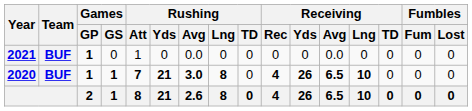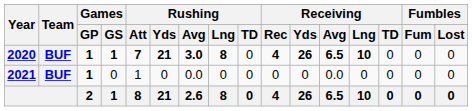 <table class=wikitable style="text-align:center;">
 <tr>
 <th rowspan="2">Year</th>
 <th rowspan="2">Team</th>
 <th colspan="2">Games</th>
 <th colspan="5">Rushing</th>
 <th colspan="5">Receiving</th>
 <th colspan="2">Fumbles</th>
 </tr>
 <tr>
 <th>GP</th>
 <th>GS</th>
 <th>Att</th>
 <th>Yds</th>
 <th>Avg</th>
 <th>Lng</th>
 <th>TD</th>
 <th>Rec</th>
 <th>Yds</th>
 <th>Avg</th>
 <th>Lng</th>
 <th>TD</th>
 <th>Fum</th>
 <th>Lost</th>
 </tr>
 <tr>
+<th><a href='#'>2020</a></th>
+<th><a href='#'>BUF</a></th>
+<td><strong>1</strong></td>
+<td><strong>1</strong></td>
+<td><strong>7</strong></td>
+<td><strong>21</strong></td>
+<td><strong>3.0</strong></td>
+<td><strong>8</strong></td>
+<td>0</td>
+<td><strong>4</strong></td>
+<td><strong>26</strong></td>
+<td><strong>6.5</strong></td>
+<td><strong>10</strong></td>
+<td>0</td>
+<td>0</td>
+<td>0</td>
+</tr>
+<tr>
 <th><a href='#'>2021</a></th>
 <th><a href='#'>BUF</a></th>
 <td><strong>1</strong></td>
 <td>0</td>
 <td>1</td>
 <td>0</td>
 <td>0.0</td>
 <td>0</td>
 <td>0</td>
 <td>0</td>
 <td>0</td>
 <td>0.0</td>
 <td>0</td>
-<td>0</td>
-<td>0</td>
-<td>0</td>
-</tr>
-<tr>
-<th><a href='#'>2020</a></th>
-<th><a href='#'>BUF</a></th>
-<td><strong>1</strong></td>
-<td><strong>1</strong></td>
-<td><strong>7</strong></td>
-<td><strong>21</strong></td>
-<td><strong>3.0</strong></td>
-<td><strong>8</strong></td>
-<td>0</td>
-<td><strong>4</strong></td>
-<td><strong>26</strong></td>
-<td><strong>6.5</strong></td>
-<td><strong>10</strong></td>
 <td>0</td>
 <td>0</td>
 <td>0</td>
 </tr>
 <tr>
 <th colspan="2"></th>
 <th>2</th>
 <th>1</th>
 <th>8</th>
 <th>21</th>
 <th>2.6</th>
 <th>8</th>
 <th>0</th>
 <th>4</th>
 <th>26</th>
 <th>6.5</th>
 <th>10</th>
 <th>0</th>
 <th>0</th>
 <th>0</th>
 </tr>
 </table>
